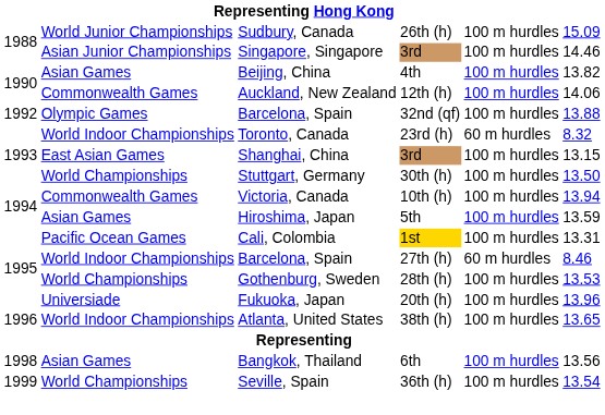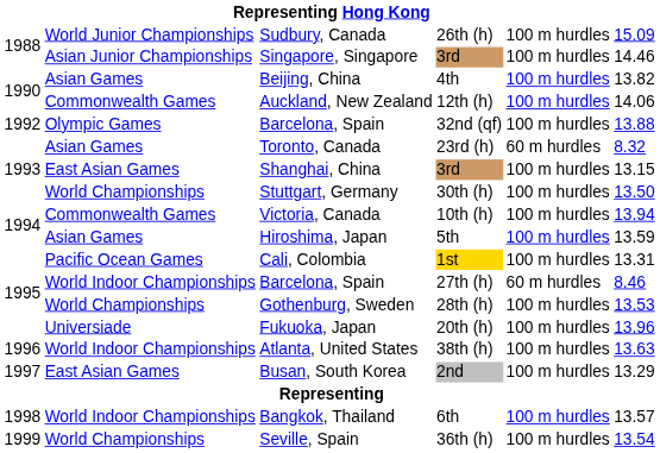 <table>
 <tr>
 <td colspan=7 align=center><strong>Representing  <a href='#'>Hong Kong</a></strong></td>
 </tr>
 <tr>
 <td rowspan=2>1988</td>
 <td><a href='#'>World Junior Championships</a></td>
 <td><a href='#'>Sudbury</a>, Canada</td>
 <td>26th (h)</td>
 <td>100 m hurdles</td>
 <td><a href='#'>15.09</a></td>
 <td></td>
 </tr>
 <tr>
 <td><a href='#'>Asian Junior Championships</a></td>
 <td><a href='#'>Singapore</a>, Singapore</td>
 <td bgcolor=cc9966>3rd</td>
 <td>100 m hurdles</td>
 <td>14.46</td>
 <td></td>
 </tr>
 <tr>
 <td rowspan=2>1990</td>
 <td><a href='#'>Asian Games</a></td>
 <td><a href='#'>Beijing</a>, China</td>
 <td>4th</td>
 <td><a href='#'>100 m hurdles</a></td>
 <td>13.82</td>
 <td></td>
 </tr>
 <tr>
 <td><a href='#'>Commonwealth Games</a></td>
 <td><a href='#'>Auckland</a>, New Zealand</td>
 <td>12th (h)</td>
 <td><a href='#'>100 m hurdles</a></td>
 <td>14.06</td>
 <td></td>
 </tr>
 <tr>
 <td rowspan=>1992</td>
 <td><a href='#'>Olympic Games</a></td>
 <td><a href='#'>Barcelona</a>, Spain</td>
 <td>32nd (qf)</td>
 <td>100 m hurdles</td>
 <td><a href='#'>13.88</a></td>
 <td></td>
 </tr>
 <tr>
 <td rowspan=3>1993</td>
-<td><a href='#'>World Indoor Championships</a></td>
+<td><a href='#'>Asian Games</a></td>
 <td><a href='#'>Toronto</a>, Canada</td>
 <td>23rd (h)</td>
 <td>60 m hurdles</td>
 <td><a href='#'>8.32</a></td>
 <td></td>
 </tr>
 <tr>
 <td><a href='#'>East Asian Games</a></td>
 <td><a href='#'>Shanghai</a>, China</td>
 <td bgcolor=cc9966>3rd</td>
 <td>100 m hurdles</td>
 <td>13.15</td>
 <td></td>
 </tr>
 <tr>
 <td><a href='#'>World Championships</a></td>
 <td><a href='#'>Stuttgart</a>, Germany</td>
 <td>30th (h)</td>
 <td>100 m hurdles</td>
 <td><a href='#'>13.50</a></td>
 <td></td>
 </tr>
 <tr>
 <td rowspan=2>1994</td>
 <td><a href='#'>Commonwealth Games</a></td>
 <td><a href='#'>Victoria</a>, Canada</td>
 <td>10th (h)</td>
 <td>100 m hurdles</td>
 <td><a href='#'>13.94</a></td>
 <td></td>
 </tr>
 <tr>
 <td><a href='#'>Asian Games</a></td>
 <td><a href='#'>Hiroshima</a>, Japan</td>
 <td>5th</td>
 <td><a href='#'>100 m hurdles</a></td>
 <td>13.59</td>
 <td></td>
 </tr>
 <tr>
 <td rowspan=4>1995</td>
 <td><a href='#'>Pacific Ocean Games</a></td>
 <td><a href='#'>Cali</a>, Colombia</td>
 <td bgcolor=gold>1st</td>
 <td>100 m hurdles</td>
 <td>13.31</td>
 <td></td>
 </tr>
 <tr>
 <td><a href='#'>World Indoor Championships</a></td>
 <td><a href='#'>Barcelona</a>, Spain</td>
 <td>27th (h)</td>
 <td>60 m hurdles</td>
 <td><a href='#'>8.46</a></td>
 <td></td>
 </tr>
 <tr>
 <td><a href='#'>World Championships</a></td>
 <td><a href='#'>Gothenburg</a>, Sweden</td>
 <td>28th (h)</td>
 <td>100 m hurdles</td>
 <td><a href='#'>13.53</a></td>
 <td></td>
 </tr>
 <tr>
 <td><a href='#'>Universiade</a></td>
 <td><a href='#'>Fukuoka</a>, Japan</td>
 <td>20th (h)</td>
 <td>100 m hurdles</td>
 <td><a href='#'>13.96</a></td>
 <td></td>
 </tr>
 <tr>
 <td>1996</td>
 <td><a href='#'>World Indoor Championships</a></td>
 <td><a href='#'>Atlanta</a>, United States</td>
 <td>38th (h)</td>
 <td>100 m hurdles</td>
-<td><a href='#'>13.65</a></td>
+<td><a href='#'>13.63</a></td>
+<td></td>
+</tr>
+<tr>
+<td>1997</td>
+<td><a href='#'>East Asian Games</a></td>
+<td><a href='#'>Busan</a>, South Korea</td>
+<td bgcolor=silver>2nd</td>
+<td>100 m hurdles</td>
+<td>13.29</td>
 <td></td>
 </tr>
 <tr>
 <td colspan=7 align=center><strong>Representing </strong></td>
 </tr>
 <tr>
 <td>1998</td>
-<td><a href='#'>Asian Games</a></td>
+<td><a href='#'>World Indoor Championships</a></td>
 <td><a href='#'>Bangkok</a>, Thailand</td>
 <td>6th</td>
 <td><a href='#'>100 m hurdles</a></td>
-<td>13.56</td>
+<td>13.57</td>
 <td></td>
 </tr>
 <tr>
 <td>1999</td>
 <td><a href='#'>World Championships</a></td>
 <td><a href='#'>Seville</a>, Spain</td>
 <td>36th (h)</td>
 <td>100 m hurdles</td>
 <td><a href='#'>13.54</a></td>
 <td></td>
 </tr>
 </table>
